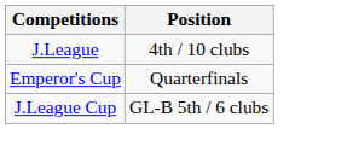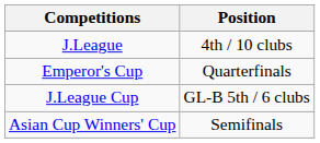 <table class="wikitable" style="text-align:center;">
 <tr>
 <th>Competitions</th>
 <th>Position</th>
 </tr>
 <tr>
 <td><a href='#'>J.League</a></td>
 <td>4th / 10 clubs</td>
 </tr>
 <tr>
 <td><a href='#'>Emperor's Cup</a></td>
 <td>Quarterfinals</td>
 </tr>
 <tr>
 <td><a href='#'>J.League Cup</a></td>
 <td>GL-B 5th / 6 clubs</td>
 </tr>
+<tr>
+<td><a href='#'>Asian Cup Winners' Cup</a></td>
+<td>Semifinals</td>
+</tr>
 </table>
